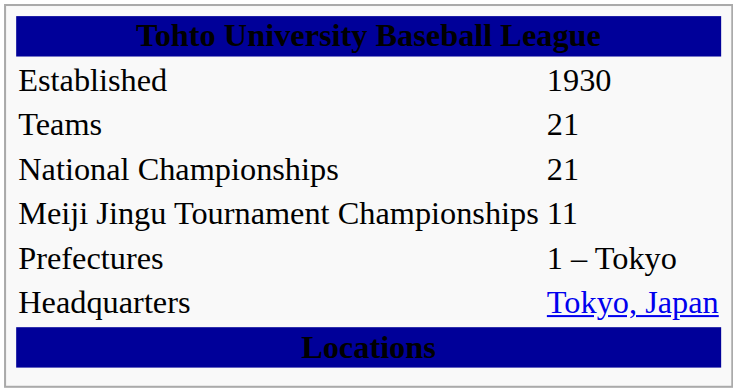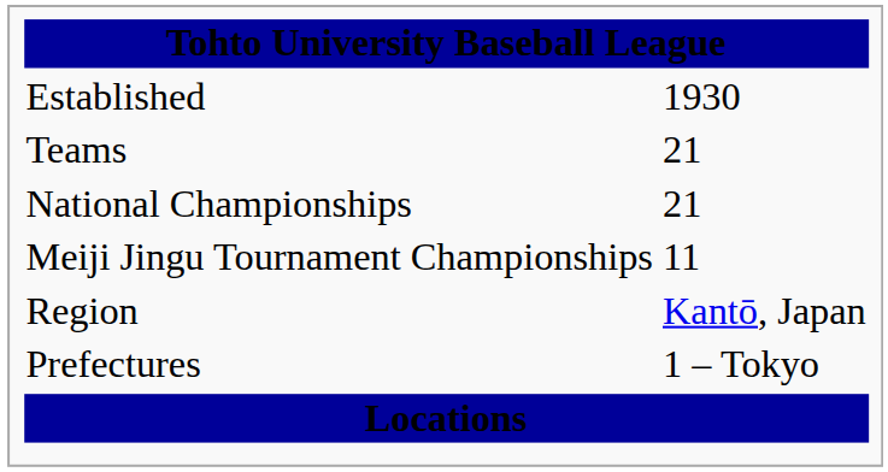 <table class="infobox">
 <tr>
 <th colspan="2"  style="text-align:center; background:#009;"><span><strong>Tohto University Baseball League</strong></span></th>
 </tr>
 <tr>
 <td>Established</td>
 <td>1930</td>
 </tr>
 <tr>
 <td>Teams</td>
 <td>21</td>
 </tr>
 <tr>
 <td>National Championships</td>
 <td>21</td>
 </tr>
 <tr>
 <td>Meiji Jingu Tournament Championships</td>
 <td>11</td>
 </tr>
 <tr>
+<td>Region</td>
+<td><a href='#'>Kantō</a>, Japan</td>
+</tr>
+<tr>
 <td>Prefectures</td>
 <td>1 – Tokyo</td>
-</tr>
-<tr>
-<td>Headquarters</td>
-<td><a href='#'>Tokyo, Japan</a></td>
 </tr>
 <tr>
 <th colspan="2"  style="text-align:center; background:#009;"><span><strong>Locations</strong></span></th>
 </tr>
 <tr>
 <td colspan="2" style="text-align:center;"></td>
 </tr>
 </table>
